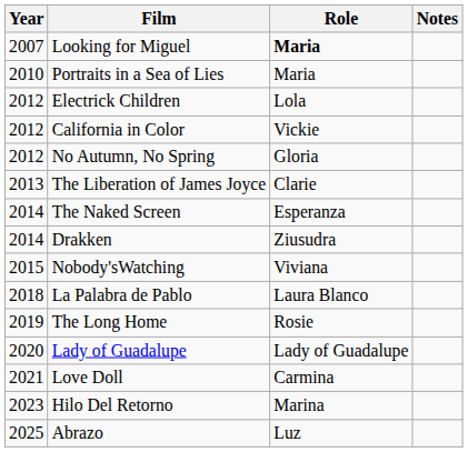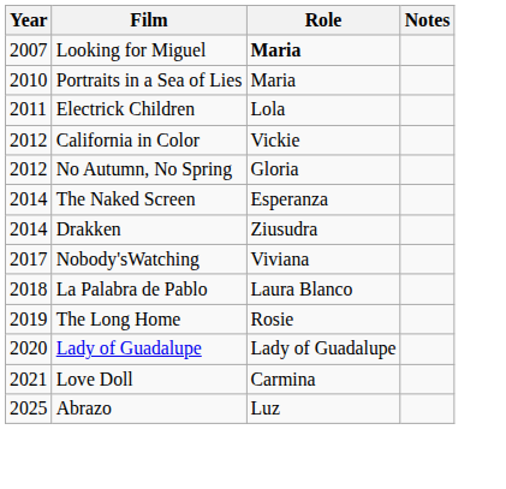 <table class="wikitable">
 <tr>
 <th>Year</th>
 <th>Film</th>
 <th>Role</th>
 <th>Notes</th>
 </tr>
 <tr>
 <td>2007</td>
 <td>Looking for Miguel</td>
 <td><strong>Maria</strong></td>
 <td></td>
 </tr>
 <tr>
 <td>2010</td>
 <td>Portraits in a Sea of Lies</td>
 <td>Maria</td>
 <td></td>
 </tr>
 <tr>
-<td>2012</td>
+<td>2011</td>
 <td>Electrick Children</td>
 <td>Lola</td>
 <td></td>
 </tr>
 <tr>
 <td>2012</td>
 <td>California in Color</td>
 <td>Vickie</td>
 <td></td>
 </tr>
 <tr>
 <td>2012</td>
 <td>No Autumn, No Spring</td>
 <td>Gloria</td>
 <td></td>
 </tr>
 <tr>
-<td>2013</td>
-<td>The Liberation of James Joyce</td>
-<td>Clarie</td>
-<td></td>
-</tr>
-<tr>
 <td>2014</td>
 <td>The Naked Screen</td>
 <td>Esperanza</td>
 <td></td>
 </tr>
 <tr>
 <td>2014</td>
 <td>Drakken</td>
 <td>Ziusudra</td>
 <td></td>
 </tr>
 <tr>
-<td>2015</td>
+<td>2017</td>
 <td>Nobody'sWatching</td>
 <td>Viviana</td>
 <td></td>
 </tr>
 <tr>
 <td>2018</td>
 <td>La Palabra de Pablo</td>
 <td>Laura Blanco</td>
 <td></td>
 </tr>
 <tr>
 <td>2019</td>
 <td>The Long Home</td>
 <td>Rosie</td>
 <td></td>
 </tr>
 <tr>
 <td>2020</td>
 <td><a href='#'>Lady of Guadalupe</a></td>
 <td>Lady of Guadalupe</td>
 <td></td>
 </tr>
 <tr>
 <td>2021</td>
 <td>Love Doll</td>
 <td>Carmina</td>
 <td></td>
 </tr>
 <tr>
-<td>2023</td>
-<td>Hilo Del Retorno</td>
-<td>Marina</td>
-<td></td>
-</tr>
-<tr>
 <td>2025</td>
 <td>Abrazo</td>
 <td>Luz</td>
 <td></td>
 </tr>
 </table>
